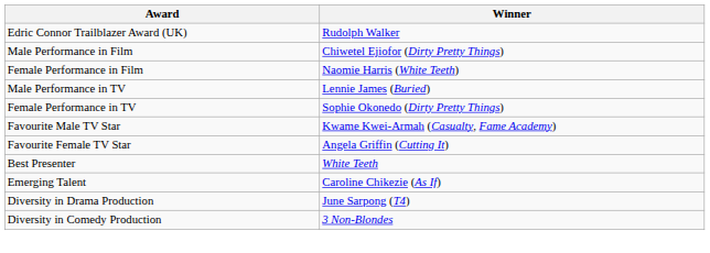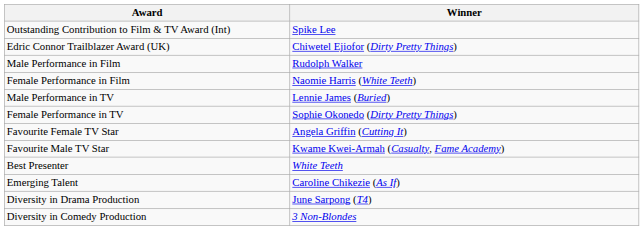 <table class="wikitable" width=75%>
 <tr>
 <th width=45%>Award</th>
 <th width=55%>Winner</th>
 </tr>
 <tr>
+<td>Outstanding Contribution to Film & TV Award (Int)</td>
+<td><a href='#'>Spike Lee</a></td>
+</tr>
+<tr>
 <td>Edric Connor Trailblazer Award (UK)</td>
-<td><a href='#'>Rudolph Walker</a></td>
+<td><a href='#'>Chiwetel Ejiofor</a> (<em><a href='#'>Dirty Pretty Things</a></em>)</td>
 </tr>
 <tr>
 <td>Male Performance in Film</td>
-<td><a href='#'>Chiwetel Ejiofor</a> (<em><a href='#'>Dirty Pretty Things</a></em>)</td>
+<td><a href='#'>Rudolph Walker</a></td>
 </tr>
 <tr>
 <td>Female Performance in Film</td>
 <td><a href='#'>Naomie Harris</a> (<em><a href='#'>White Teeth</a></em>)</td>
 </tr>
 <tr>
 <td>Male Performance in TV</td>
 <td><a href='#'>Lennie James</a> (<em><a href='#'>Buried</a></em>)</td>
 </tr>
 <tr>
 <td>Female Performance in TV</td>
 <td><a href='#'>Sophie Okonedo</a> (<em><a href='#'>Dirty Pretty Things</a></em>)</td>
 </tr>
 <tr>
+<td>Favourite Female TV Star</td>
+<td><a href='#'>Angela Griffin</a> (<em><a href='#'>Cutting It</a></em>)</td>
+</tr>
+<tr>
 <td>Favourite Male TV Star</td>
 <td><a href='#'>Kwame Kwei-Armah</a> (<em><a href='#'>Casualty</a></em>, <em><a href='#'>Fame Academy</a></em>)</td>
-</tr>
-<tr>
-<td>Favourite Female TV Star</td>
-<td><a href='#'>Angela Griffin</a> (<em><a href='#'>Cutting It</a></em>)</td>
 </tr>
 <tr>
 <td>Best Presenter</td>
 <td><em><a href='#'>White Teeth</a></em></td>
 </tr>
 <tr>
 <td>Emerging Talent</td>
 <td><a href='#'>Caroline Chikezie</a> (<em><a href='#'>As If</a></em>)</td>
 </tr>
 <tr>
 <td>Diversity in Drama Production</td>
 <td><a href='#'>June Sarpong</a> (<em><a href='#'>T4</a></em>)</td>
 </tr>
 <tr>
 <td>Diversity in Comedy Production</td>
 <td><em><a href='#'>3 Non-Blondes</a></em></td>
 </tr>
 </table>
